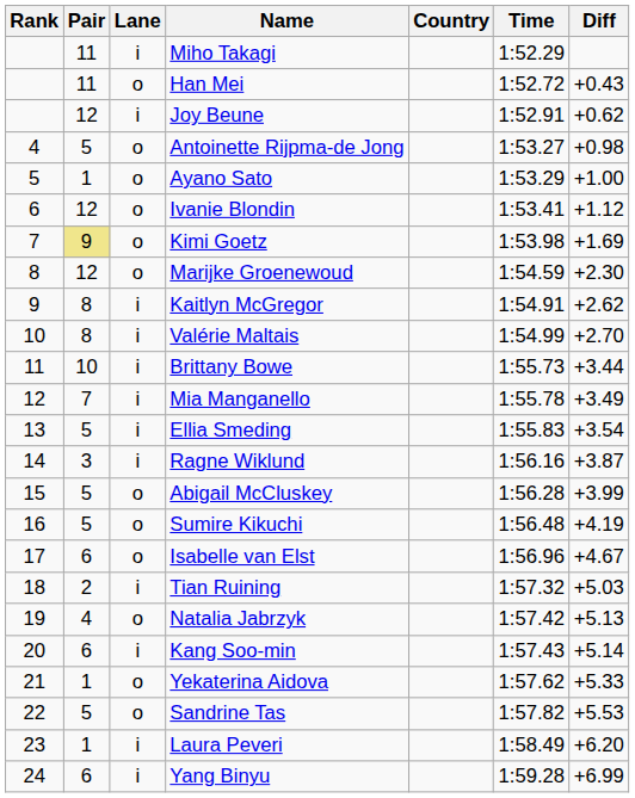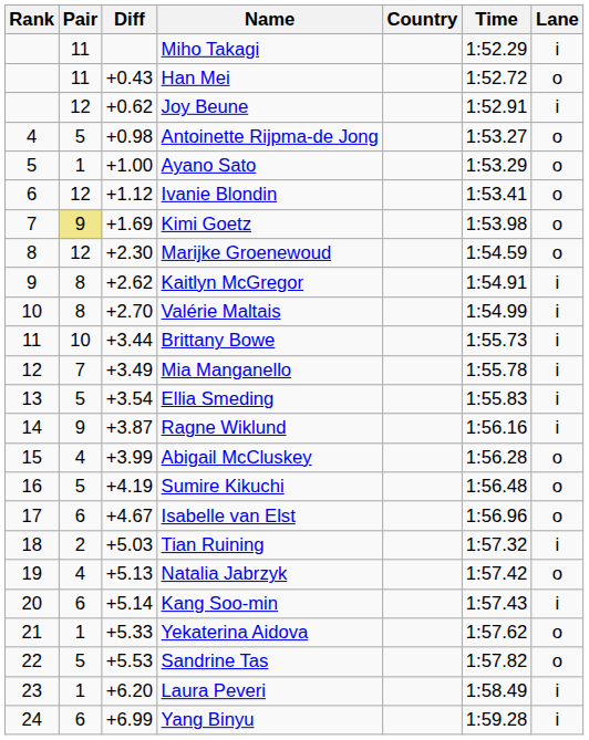 <table class="wikitable sortable" style="text-align:center">
 <tr>
 <th>Rank</th>
 <th>Pair</th>
-<th>Lane</th>
+<th>Diff</th>
 <th>Name</th>
 <th>Country</th>
 <th>Time</th>
-<th>Diff</th>
+<th>Lane</th>
 </tr>
 <tr>
 <td></td>
 <td>11</td>
-<td>i</td>
+<td></td>
 <td align=left><a href='#'>Miho Takagi</a></td>
 <td align=left></td>
 <td>1:52.29</td>
-<td></td>
+<td>i</td>
 </tr>
 <tr>
 <td></td>
 <td>11</td>
-<td>o</td>
+<td>+0.43</td>
 <td align=left><a href='#'>Han Mei</a></td>
 <td align=left></td>
 <td>1:52.72</td>
-<td>+0.43</td>
+<td>o</td>
 </tr>
 <tr>
 <td></td>
 <td>12</td>
-<td>i</td>
+<td>+0.62</td>
 <td align=left><a href='#'>Joy Beune</a></td>
 <td align=left></td>
 <td>1:52.91</td>
-<td>+0.62</td>
+<td>i</td>
 </tr>
 <tr>
 <td>4</td>
 <td>5</td>
-<td>o</td>
+<td>+0.98</td>
 <td align=left><a href='#'>Antoinette Rijpma-de Jong</a></td>
 <td align=left></td>
 <td>1:53.27</td>
-<td>+0.98</td>
+<td>o</td>
 </tr>
 <tr>
 <td>5</td>
 <td>1</td>
-<td>o</td>
+<td>+1.00</td>
 <td align=left><a href='#'>Ayano Sato</a></td>
 <td align=left></td>
 <td>1:53.29</td>
-<td>+1.00</td>
+<td>o</td>
 </tr>
 <tr>
 <td>6</td>
 <td>12</td>
-<td>o</td>
+<td>+1.12</td>
 <td align=left><a href='#'>Ivanie Blondin</a></td>
 <td align=left></td>
 <td>1:53.41</td>
-<td>+1.12</td>
+<td>o</td>
 </tr>
 <tr>
 <td>7</td>
 <td style="background: khaki;">9</td>
-<td>o</td>
+<td>+1.69</td>
 <td align=left><a href='#'>Kimi Goetz</a></td>
 <td align=left></td>
 <td>1:53.98</td>
-<td>+1.69</td>
+<td>o</td>
 </tr>
 <tr>
 <td>8</td>
 <td>12</td>
-<td>o</td>
+<td>+2.30</td>
 <td align=left><a href='#'>Marijke Groenewoud</a></td>
 <td align=left></td>
 <td>1:54.59</td>
-<td>+2.30</td>
+<td>o</td>
 </tr>
 <tr>
 <td>9</td>
 <td>8</td>
-<td>i</td>
+<td>+2.62</td>
 <td align=left><a href='#'>Kaitlyn McGregor</a></td>
 <td align=left></td>
 <td>1:54.91</td>
-<td>+2.62</td>
+<td>i</td>
 </tr>
 <tr>
 <td>10</td>
 <td>8</td>
-<td>i</td>
+<td>+2.70</td>
 <td align=left><a href='#'>Valérie Maltais</a></td>
 <td align=left></td>
 <td>1:54.99</td>
-<td>+2.70</td>
+<td>i</td>
 </tr>
 <tr>
 <td>11</td>
 <td>10</td>
-<td>i</td>
+<td>+3.44</td>
 <td align=left><a href='#'>Brittany Bowe</a></td>
 <td align=left></td>
 <td>1:55.73</td>
-<td>+3.44</td>
+<td>i</td>
 </tr>
 <tr>
 <td>12</td>
 <td>7</td>
-<td>i</td>
+<td>+3.49</td>
 <td align=left><a href='#'>Mia Manganello</a></td>
 <td align=left></td>
 <td>1:55.78</td>
-<td>+3.49</td>
+<td>i</td>
 </tr>
 <tr>
 <td>13</td>
 <td>5</td>
-<td>i</td>
+<td>+3.54</td>
 <td align=left><a href='#'>Ellia Smeding</a></td>
 <td align=left></td>
 <td>1:55.83</td>
-<td>+3.54</td>
+<td>i</td>
 </tr>
 <tr>
 <td>14</td>
-<td>3</td>
-<td>i</td>
+<td>9</td>
+<td>+3.87</td>
 <td align=left><a href='#'>Ragne Wiklund</a></td>
 <td align=left></td>
 <td>1:56.16</td>
-<td>+3.87</td>
+<td>i</td>
 </tr>
 <tr>
 <td>15</td>
-<td>5</td>
-<td>o</td>
+<td>4</td>
+<td>+3.99</td>
 <td align=left><a href='#'>Abigail McCluskey</a></td>
 <td align=left></td>
 <td>1:56.28</td>
-<td>+3.99</td>
+<td>o</td>
 </tr>
 <tr>
 <td>16</td>
 <td>5</td>
-<td>o</td>
+<td>+4.19</td>
 <td align=left><a href='#'>Sumire Kikuchi</a></td>
 <td align=left></td>
 <td>1:56.48</td>
-<td>+4.19</td>
+<td>o</td>
 </tr>
 <tr>
 <td>17</td>
 <td>6</td>
-<td>o</td>
+<td>+4.67</td>
 <td align=left><a href='#'>Isabelle van Elst</a></td>
 <td align=left></td>
 <td>1:56.96</td>
-<td>+4.67</td>
+<td>o</td>
 </tr>
 <tr>
 <td>18</td>
 <td>2</td>
-<td>i</td>
+<td>+5.03</td>
 <td align=left><a href='#'>Tian Ruining</a></td>
 <td align=left></td>
 <td>1:57.32</td>
-<td>+5.03</td>
+<td>i</td>
 </tr>
 <tr>
 <td>19</td>
 <td>4</td>
-<td>o</td>
+<td>+5.13</td>
 <td align=left><a href='#'>Natalia Jabrzyk</a></td>
 <td align=left></td>
 <td>1:57.42</td>
-<td>+5.13</td>
+<td>o</td>
 </tr>
 <tr>
 <td>20</td>
 <td>6</td>
-<td>i</td>
+<td>+5.14</td>
 <td align=left><a href='#'>Kang Soo-min</a></td>
 <td align=left></td>
 <td>1:57.43</td>
-<td>+5.14</td>
+<td>i</td>
 </tr>
 <tr>
 <td>21</td>
 <td>1</td>
-<td>o</td>
+<td>+5.33</td>
 <td align=left><a href='#'>Yekaterina Aidova</a></td>
 <td align=left></td>
 <td>1:57.62</td>
-<td>+5.33</td>
+<td>o</td>
 </tr>
 <tr>
 <td>22</td>
 <td>5</td>
-<td>o</td>
+<td>+5.53</td>
 <td align=left><a href='#'>Sandrine Tas</a></td>
 <td align=left></td>
 <td>1:57.82</td>
-<td>+5.53</td>
+<td>o</td>
 </tr>
 <tr>
 <td>23</td>
 <td>1</td>
-<td>i</td>
+<td>+6.20</td>
 <td align=left><a href='#'>Laura Peveri</a></td>
 <td align=left></td>
 <td>1:58.49</td>
-<td>+6.20</td>
+<td>i</td>
 </tr>
 <tr>
 <td>24</td>
 <td>6</td>
-<td>i</td>
+<td>+6.99</td>
 <td align=left><a href='#'>Yang Binyu</a></td>
 <td align=left></td>
 <td>1:59.28</td>
-<td>+6.99</td>
+<td>i</td>
 </tr>
 </table>
